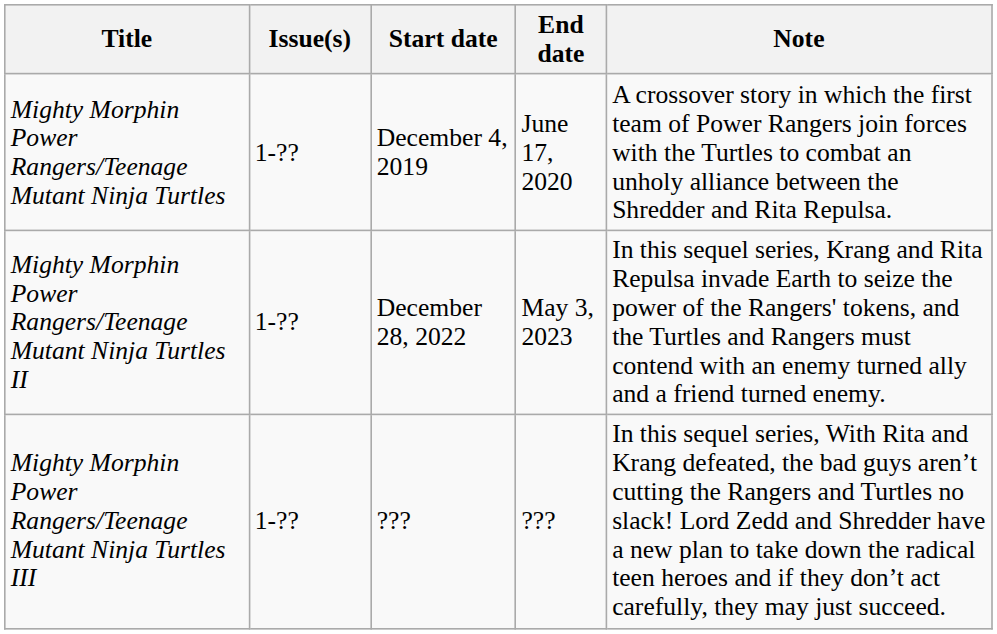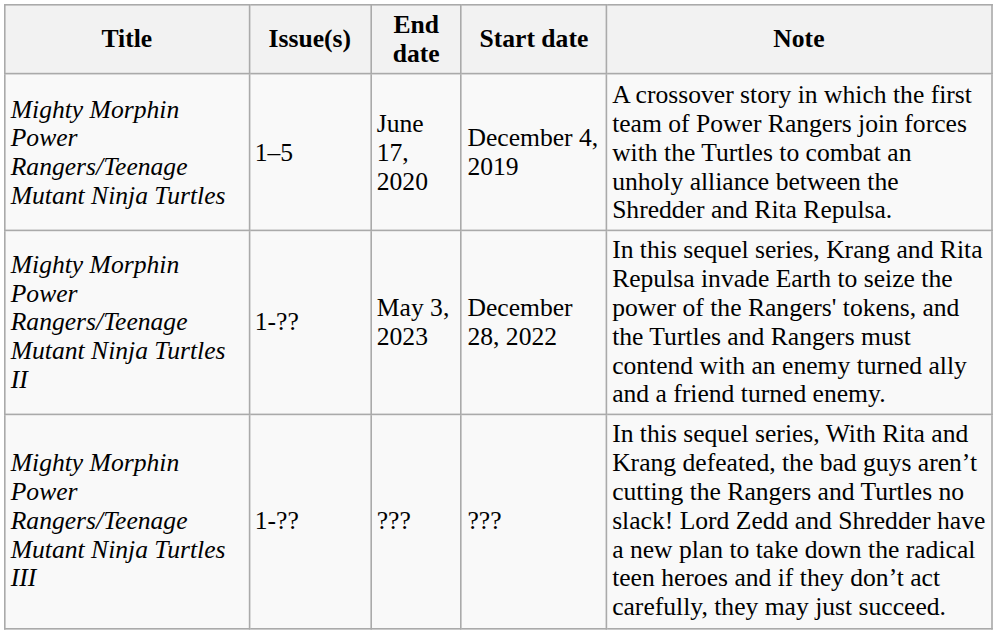 <table class="wikitable" width="99%">
 <tr>
 <th scope="col" width="10%" align="center">Title</th>
 <th scope="col" width="5%" align="center">Issue(s)</th>
+<th scope="col" width="5%" align="center">End date</th>
 <th scope="col" width="5%" align="center">Start date</th>
-<th scope="col" width="5%" align="center">End date</th>
 <th scope="col" width="25%" align="center">Note</th>
 </tr>
 <tr>
 <td><em>Mighty Morphin Power Rangers/Teenage Mutant Ninja Turtles</em></td>
-<td>1-??</td>
+<td>1–5</td>
+<td>June 17, 2020</td>
 <td>December 4, 2019</td>
-<td>June 17, 2020</td>
 <td>A crossover story in which the first team of Power Rangers join forces with the Turtles to combat an unholy alliance between the Shredder and Rita Repulsa.</td>
 </tr>
 <tr>
 <td><em>Mighty Morphin Power Rangers/Teenage Mutant Ninja Turtles II</em></td>
 <td>1-??</td>
+<td>May 3, 2023</td>
 <td>December 28, 2022</td>
-<td>May 3, 2023</td>
 <td>In this sequel series, Krang and Rita Repulsa invade Earth to seize the power of the Rangers' tokens, and the Turtles and Rangers must contend with an enemy turned ally and a friend turned enemy.</td>
 </tr>
 <tr>
 <td><em>Mighty Morphin Power Rangers/Teenage Mutant Ninja Turtles III</em></td>
 <td>1-??</td>
 <td>???</td>
 <td>???</td>
 <td>In this sequel series, With Rita and Krang defeated, the bad guys aren’t cutting the Rangers and Turtles no slack! Lord Zedd and Shredder have a new plan to take down the radical teen heroes and if they don’t act carefully, they may just succeed. </td>
 </tr>
 </table>
